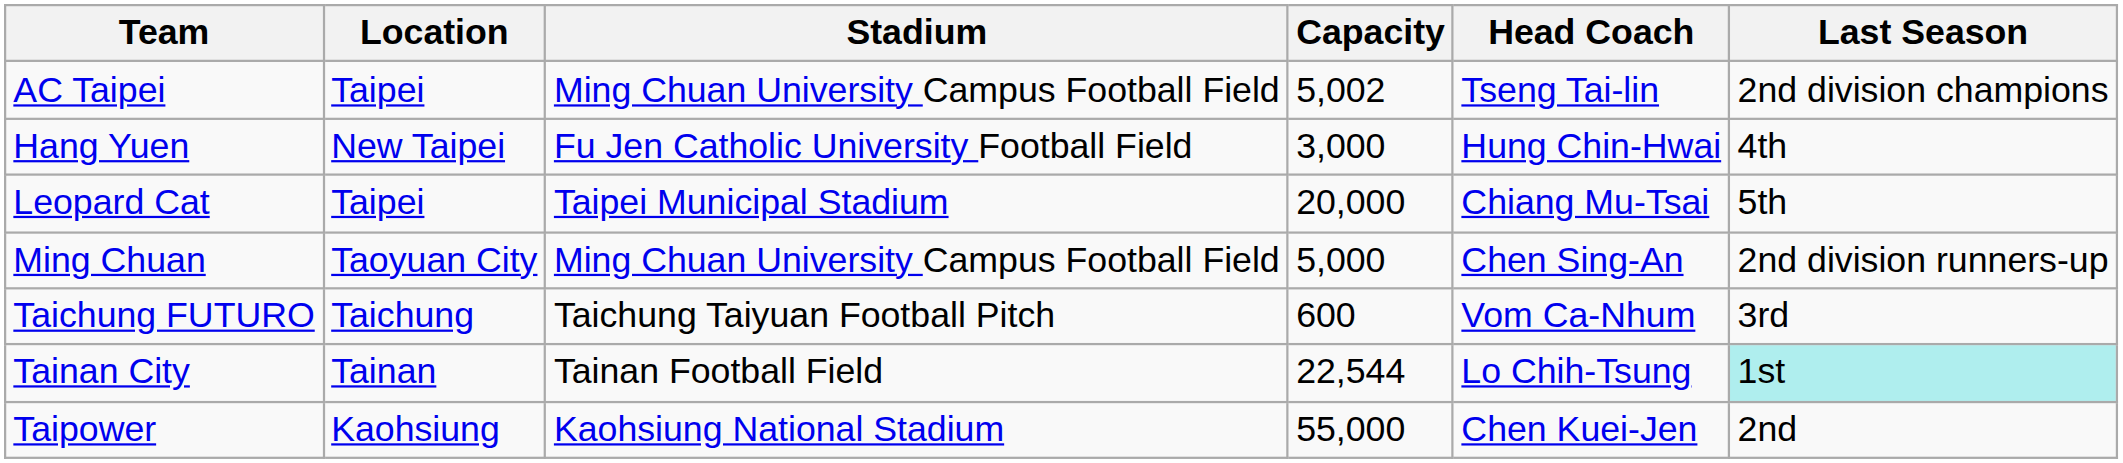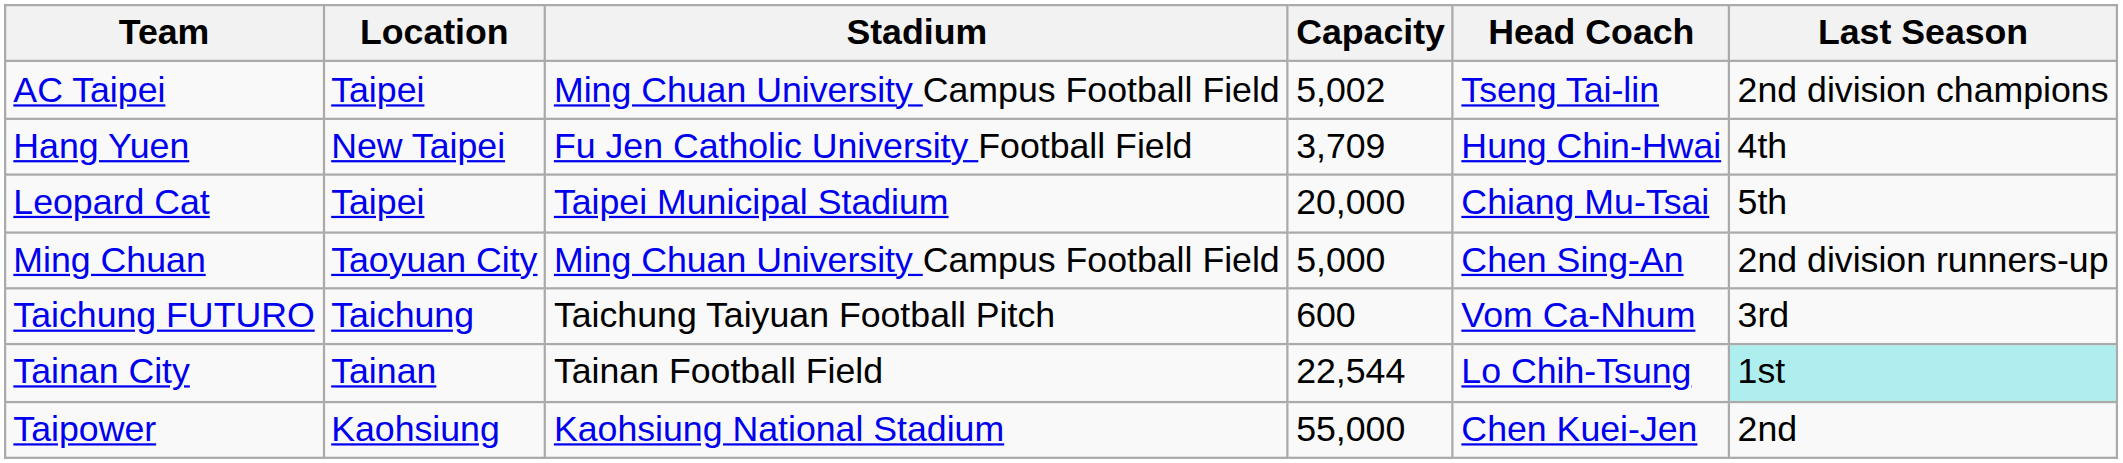 <table class = "wikitable sortable">
 <tr>
 <th>Team</th>
 <th>Location</th>
 <th>Stadium</th>
 <th>Capacity</th>
 <th>Head Coach</th>
 <th>Last Season</th>
 </tr>
 <tr>
 <td><a href='#'>AC Taipei </a></td>
 <td><a href='#'>Taipei </a></td>
 <td><a href='#'>Ming Chuan University </a> Campus Football Field</td>
 <td>5,002</td>
 <td><a href='#'>Tseng Tai-lin </a></td>
 <td>2nd division champions</td>
 </tr>
 <tr>
 <td><a href='#'> Hang Yuen</a></td>
 <td><a href='#'> New Taipei</a></td>
 <td><a href='#'>Fu Jen Catholic University </a> Football Field</td>
-<td>3,000</td>
+<td>3,709</td>
 <td><a href='#'> Hung Chin-Hwai</a></td>
 <td>4th</td>
 </tr>
 <tr>
 <td><a href='#'> Leopard Cat</a></td>
 <td><a href='#'>Taipei </a></td>
 <td><a href='#'>Taipei Municipal Stadium </a></td>
 <td>20,000</td>
 <td><a href='#'> Chiang Mu-Tsai</a></td>
 <td>5th</td>
 </tr>
 <tr>
 <td><a href='#'> Ming Chuan</a></td>
 <td><a href='#'>Taoyuan City </a></td>
 <td><a href='#'>Ming Chuan University </a> Campus Football Field</td>
 <td>5,000</td>
 <td><a href='#'> Chen Sing-An</a></td>
 <td>2nd division runners-up</td>
 </tr>
 <tr>
 <td><a href='#'> Taichung FUTURO</a></td>
 <td><a href='#'>Taichung </a></td>
 <td>Taichung Taiyuan Football Pitch</td>
 <td>600</td>
 <td><a href='#'> Vom Ca-Nhum</a></td>
 <td>3rd</td>
 </tr>
 <tr>
 <td><a href='#'>Tainan City</a></td>
 <td><a href='#'>Tainan </a></td>
 <td>Tainan Football Field</td>
 <td>22,544</td>
 <td><a href='#'>Lo Chih-Tsung </a></td>
 <td style="background: paleturquoise;">1st</td>
 </tr>
 <tr>
 <td><a href='#'> Taipower</a></td>
 <td><a href='#'>Kaohsiung </a></td>
 <td><a href='#'> Kaohsiung National Stadium</a></td>
 <td>55,000</td>
 <td><a href='#'> Chen Kuei-Jen</a></td>
 <td>2nd</td>
 </tr>
 </table>
